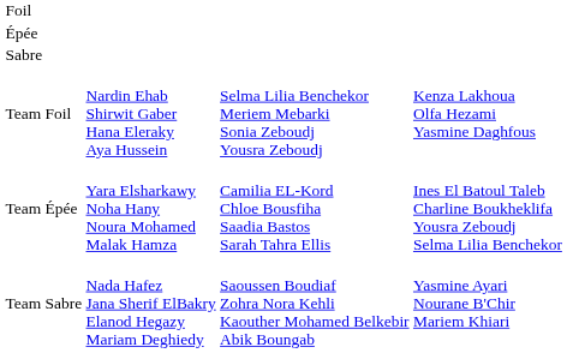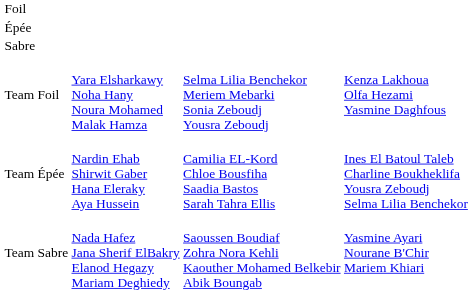 <table>
 <tr>
 <td>Foil</td>
 <td></td>
 <td></td>
 <td><br></td>
 </tr>
 <tr>
 <td>Épée</td>
 <td></td>
 <td></td>
 <td><br></td>
 </tr>
 <tr>
 <td>Sabre</td>
 <td></td>
 <td></td>
 <td><br></td>
 </tr>
 <tr>
 <td>Team Foil</td>
-<td valign="top"><br><a href='#'>Nardin Ehab</a><br><a href='#'>Shirwit Gaber</a><br><a href='#'>Hana Eleraky</a><br><a href='#'>Aya Hussein</a></td>
+<td><br><a href='#'>Yara Elsharkawy</a><br><a href='#'>Noha Hany</a><br><a href='#'>Noura Mohamed</a><br><a href='#'>Malak Hamza</a></td>
 <td valign="top"><br><a href='#'>Selma Lilia Benchekor</a><br><a href='#'>Meriem Mebarki</a><br><a href='#'>Sonia Zeboudj</a><br><a href='#'>Yousra Zeboudj</a></td>
 <td valign="top"><br><a href='#'>Kenza Lakhoua</a><br><a href='#'>Olfa Hezami</a><br><a href='#'>Yasmine Daghfous</a></td>
 </tr>
 <tr>
 <td>Team Épée</td>
-<td><br><a href='#'>Yara Elsharkawy</a><br><a href='#'>Noha Hany</a><br><a href='#'>Noura Mohamed</a><br><a href='#'>Malak Hamza</a></td>
+<td valign="top"><br><a href='#'>Nardin Ehab</a><br><a href='#'>Shirwit Gaber</a><br><a href='#'>Hana Eleraky</a><br><a href='#'>Aya Hussein</a></td>
 <td valign="top"><br><a href='#'>Camilia EL-Kord</a><br><a href='#'>Chloe Bousfiha</a><br><a href='#'>Saadia Bastos</a><br><a href='#'>Sarah Tahra Ellis</a></td>
 <td valign="top"><br><a href='#'>Ines El Batoul Taleb</a><br><a href='#'>Charline Boukheklifa</a><br><a href='#'>Yousra Zeboudj</a><br><a href='#'>Selma Lilia Benchekor</a></td>
 </tr>
 <tr>
 <td>Team Sabre</td>
 <td valign="top"><br><a href='#'>Nada Hafez</a><br><a href='#'>Jana Sherif ElBakry</a><br><a href='#'>Elanod Hegazy</a><br><a href='#'>Mariam Deghiedy</a></td>
 <td><br><a href='#'>Saoussen Boudiaf</a><br><a href='#'>Zohra Nora Kehli</a><br><a href='#'>Kaouther Mohamed Belkebir </a><br><a href='#'>Abik Boungab</a></td>
 <td valign="top"><br><a href='#'>Yasmine Ayari</a><br><a href='#'>Nourane B'Chir</a><br><a href='#'>Mariem Khiari</a></td>
 </tr>
 </table>
